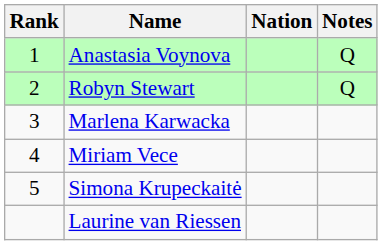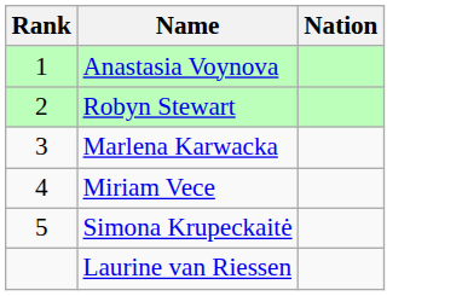 <table class="wikitable sortable" style="text-align:center">
 <tr>
 <th>Rank</th>
 <th>Name</th>
 <th>Nation</th>
-<th>Notes</th>
 </tr>
 <tr bgcolor=bbffbb>
 <td>1</td>
 <td align=left><a href='#'>Anastasia Voynova</a></td>
 <td align=left></td>
-<td>Q</td>
 </tr>
 <tr bgcolor=bbffbb>
 <td>2</td>
 <td align=left><a href='#'>Robyn Stewart</a></td>
 <td align=left></td>
-<td>Q</td>
 </tr>
 <tr>
 <td>3</td>
 <td align=left><a href='#'>Marlena Karwacka</a></td>
 <td align=left></td>
-<td></td>
 </tr>
 <tr>
 <td>4</td>
 <td align=left><a href='#'>Miriam Vece</a></td>
 <td align=left></td>
-<td></td>
 </tr>
 <tr>
 <td>5</td>
 <td align=left><a href='#'>Simona Krupeckaitė</a></td>
 <td align=left></td>
-<td></td>
 </tr>
 <tr>
 <td></td>
 <td align=left><a href='#'>Laurine van Riessen</a></td>
 <td align=left></td>
-<td></td>
 </tr>
 </table>
